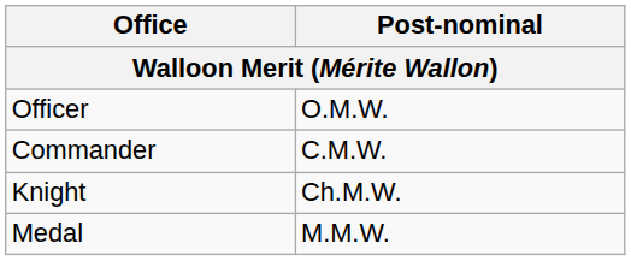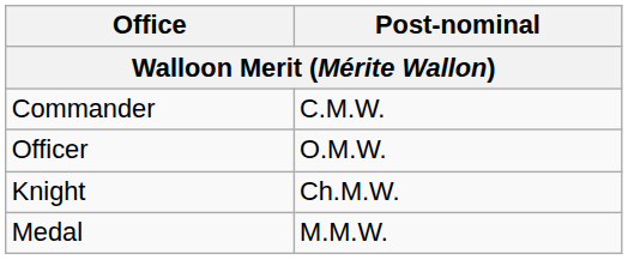 <table class="wikitable" width=30%>
 <tr>
 <th>Office</th>
 <th>Post-nominal</th>
 </tr>
 <tr>
 <th colspan=2>Walloon Merit (<em>Mérite Wallon</em>)  </th>
 </tr>
 <tr>
+<td>Commander</td>
+<td>C.M.W.</td>
+</tr>
+<tr>
 <td>Officer</td>
 <td>O.M.W.</td>
-</tr>
-<tr>
-<td>Commander</td>
-<td>C.M.W.</td>
 </tr>
 <tr>
 <td>Knight</td>
 <td>Ch.M.W.</td>
 </tr>
 <tr>
 <td>Medal</td>
 <td>M.M.W.</td>
 </tr>
 </table>
